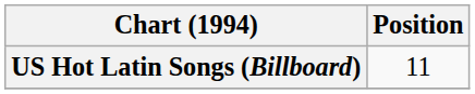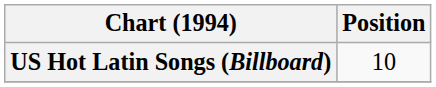 <table class="wikitable plainrowheaders " style="text-align:center;">
 <tr>
 <th scope="col">Chart (1994)</th>
 <th scope="col">Position</th>
 </tr>
 <tr>
 <th scope="row">US Hot Latin Songs (<em>Billboard</em>)</th>
-<td>11</td>
+<td>10</td>
 </tr>
 <tr>
 </tr>
 </table>
